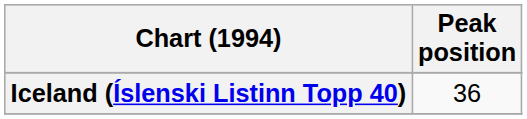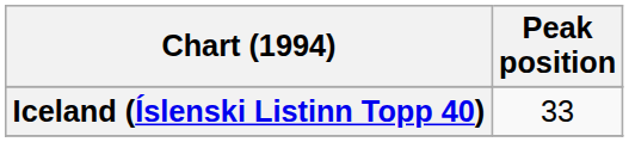 <table class="wikitable sortable plainrowheaders" style="text-align:center">
 <tr>
 <th scope="col">Chart (1994)</th>
 <th scope="col">Peak<br>position</th>
 </tr>
 <tr>
 </tr>
 <tr>
 </tr>
 <tr>
 <th scope="row">Iceland (<a href='#'>Íslenski Listinn Topp 40</a>)</th>
-<td>36</td>
+<td>33</td>
 </tr>
 <tr>
 </tr>
 <tr>
 </tr>
 <tr>
 </tr>
 <tr>
 </tr>
 </table>
